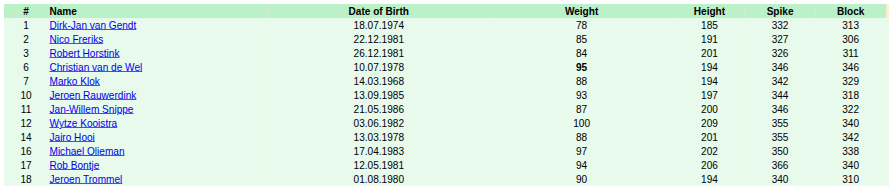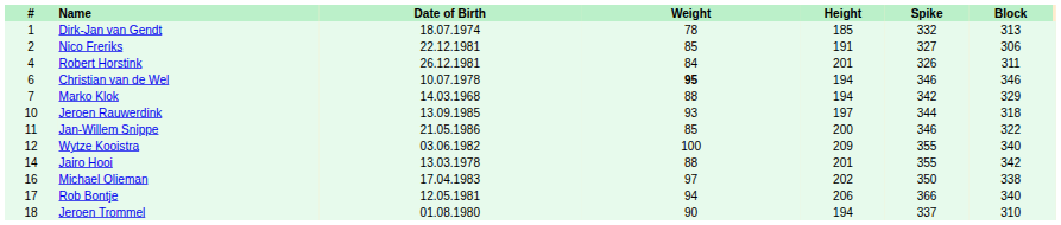 <table border=0 cellpadding=2 cellspacing=0  |- bgcolor=#FFECCE style="text-align:center; font-size:90%;" width=100%>
 <tr bgcolor=#BBF0C9>
 <th width=5%>#</th>
 <th width=25% align=left>Name</th>
 <th width=25%>Date of Birth</th>
 <th width=21%>Weight</th>
 <th width=8%>Height</th>
 <th width=8%>Spike</th>
 <th width=8%>Block</th>
 </tr>
 <tr bgcolor=#E7FAEC>
 <td>1</td>
 <td align=left><a href='#'>Dirk-Jan van Gendt</a></td>
 <td>18.07.1974</td>
 <td>78</td>
 <td>185</td>
 <td>332</td>
 <td>313</td>
 <td></td>
 </tr>
 <tr bgcolor=#E7FAEC>
 <td>2</td>
 <td align=left><a href='#'>Nico Freriks</a></td>
 <td>22.12.1981</td>
 <td>85</td>
 <td>191</td>
 <td>327</td>
 <td>306</td>
 <td></td>
 </tr>
 <tr bgcolor=#E7FAEC>
-<td>3</td>
+<td>4</td>
 <td align=left><a href='#'>Robert Horstink</a></td>
 <td>26.12.1981</td>
 <td>84</td>
 <td>201</td>
 <td>326</td>
 <td>311</td>
 <td></td>
 </tr>
 <tr bgcolor=#E7FAEC>
 <td>6</td>
 <td align=left><a href='#'>Christian van de Wel</a></td>
 <td>10.07.1978</td>
 <td><strong>95</strong></td>
 <td>194</td>
 <td>346</td>
 <td>346</td>
 <td></td>
 </tr>
 <tr bgcolor=#E7FAEC>
 <td>7</td>
 <td align=left><a href='#'>Marko Klok</a></td>
 <td>14.03.1968</td>
 <td>88</td>
 <td>194</td>
 <td>342</td>
 <td>329</td>
 <td></td>
 </tr>
 <tr bgcolor=#E7FAEC>
 <td>10</td>
 <td align=left><a href='#'>Jeroen Rauwerdink</a></td>
 <td>13.09.1985</td>
 <td>93</td>
 <td>197</td>
 <td>344</td>
 <td>318</td>
 <td></td>
 </tr>
 <tr bgcolor=#E7FAEC>
 <td>11</td>
 <td align=left><a href='#'>Jan-Willem Snippe</a></td>
 <td>21.05.1986</td>
-<td>87</td>
+<td>85</td>
 <td>200</td>
 <td>346</td>
 <td>322</td>
 <td></td>
 </tr>
 <tr bgcolor=#E7FAEC>
 <td>12</td>
 <td align=left><a href='#'>Wytze Kooistra</a></td>
 <td>03.06.1982</td>
 <td>100</td>
 <td>209</td>
 <td>355</td>
 <td>340</td>
 <td></td>
 </tr>
 <tr bgcolor=#E7FAEC>
 <td>14</td>
 <td align=left><a href='#'>Jairo Hooi</a></td>
 <td>13.03.1978</td>
 <td>88</td>
 <td>201</td>
 <td>355</td>
 <td>342</td>
 <td></td>
 </tr>
 <tr bgcolor=#E7FAEC>
 <td>16</td>
 <td align=left><a href='#'>Michael Olieman</a></td>
 <td>17.04.1983</td>
 <td>97</td>
 <td>202</td>
 <td>350</td>
 <td>338</td>
 <td></td>
 </tr>
 <tr bgcolor=#E7FAEC>
 <td>17</td>
 <td align=left><a href='#'>Rob Bontje</a></td>
 <td>12.05.1981</td>
 <td>94</td>
 <td>206</td>
 <td>366</td>
 <td>340</td>
 <td></td>
 </tr>
 <tr bgcolor=#E7FAEC>
 <td>18</td>
 <td align=left><a href='#'>Jeroen Trommel</a></td>
 <td>01.08.1980</td>
 <td>90</td>
 <td>194</td>
-<td>340</td>
+<td>337</td>
 <td>310</td>
 <td></td>
 </tr>
 </table>
